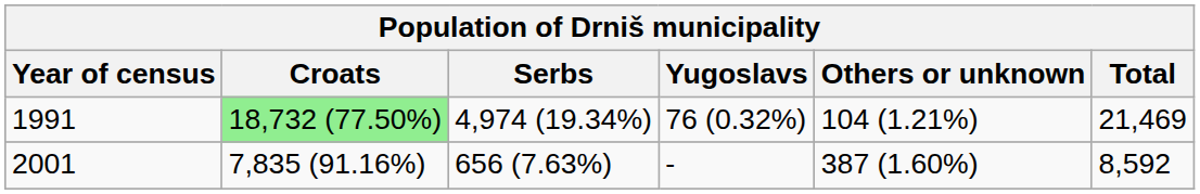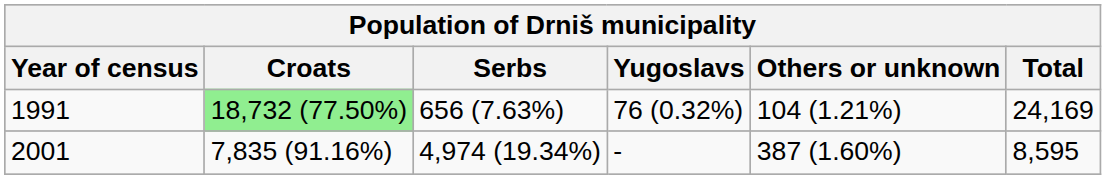 <table class=wikitable>
 <tr>
 <th colspan ="7">Population of Drniš municipality</th>
 </tr>
 <tr>
 <th>Year of census</th>
 <th>Croats</th>
 <th>Serbs</th>
 <th>Yugoslavs</th>
 <th>Others or unknown</th>
 <th>Total</th>
 </tr>
 <tr>
 <td>1991</td>
 <td style="background: lightgreen;">18,732 (77.50%)</td>
-<td>4,974 (19.34%)</td>
+<td>656 (7.63%)</td>
 <td>76 (0.32%)</td>
 <td>104 (1.21%)</td>
-<td>21,469</td>
+<td>24,169</td>
 </tr>
 <tr>
 <td>2001</td>
 <td>7,835 (91.16%)</td>
-<td>656 (7.63%)</td>
+<td>4,974 (19.34%)</td>
 <td>-</td>
 <td>387 (1.60%)</td>
-<td>8,592</td>
+<td>8,595</td>
 </tr>
 </table>
